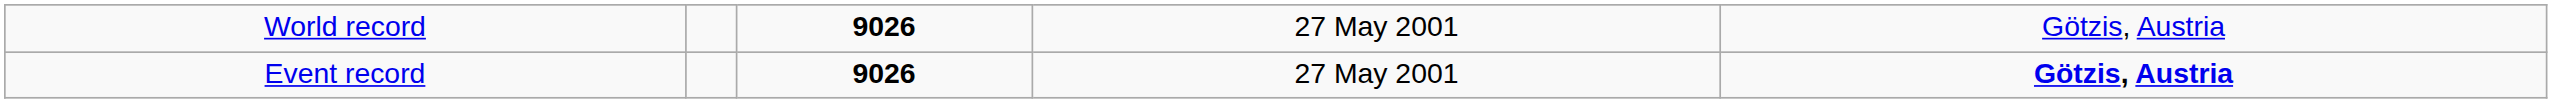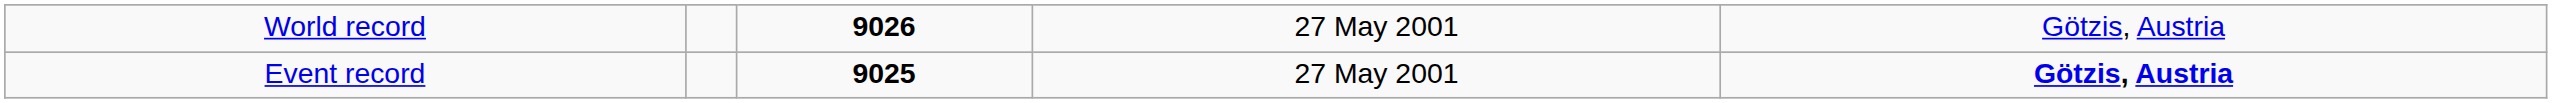 <table class="wikitable" style=" text-align:center; font-size:105%;" width="95%">
 <tr>
 <td><a href='#'>World record</a></td>
 <td></td>
 <td><strong>9026</strong></td>
 <td>27 May 2001</td>
 <td> <a href='#'>Götzis</a>, <a href='#'>Austria</a></td>
 </tr>
 <tr>
 <td><a href='#'>Event record</a></td>
 <td></td>
-<td><strong>9026</strong></td>
+<td><strong>9025</strong></td>
 <td>27 May 2001</td>
 <td><strong> <a href='#'>Götzis</a>, <a href='#'>Austria</a></strong></td>
 </tr>
 </table>
